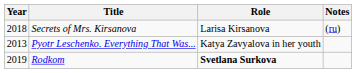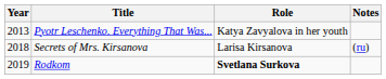 <table class="wikitable sortable">
 <tr>
 <th>Year</th>
 <th>Title</th>
 <th>Role</th>
 <th class="unsortable">Notes</th>
 </tr>
 <tr>
+<td>2013</td>
+<td><em><a href='#'>Pyotr Leschenko. Everything That Was...</a></em></td>
+<td>Katya Zavyalova in her youth</td>
+<td></td>
+</tr>
+<tr>
 <td>2018</td>
 <td><em>Secrets of Mrs. Kirsanova</em></td>
 <td>Larisa Kirsanova</td>
 <td>(<a href='#'>ru</a>)</td>
-</tr>
-<tr>
-<td>2013</td>
-<td><em><a href='#'>Pyotr Leschenko. Everything That Was...</a></em></td>
-<td>Katya Zavyalova in her youth</td>
-<td></td>
 </tr>
 <tr>
 <td>2019</td>
 <td><em><a href='#'>Rodkom</a></em></td>
 <td><strong>Svetlana Surkova</strong></td>
 <td></td>
 </tr>
 </table>
